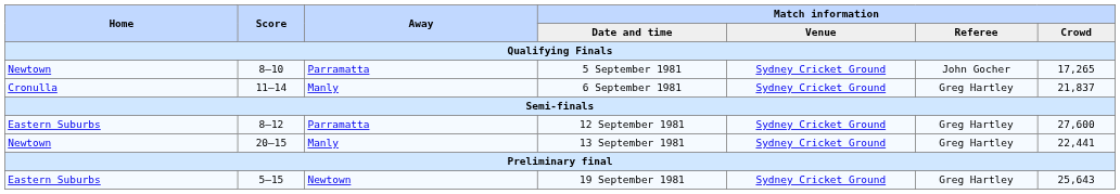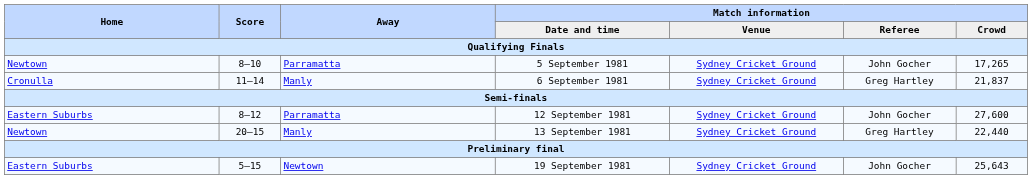 <table border=1 style="border-collapse:collapse; font-size:90%; text-align:center;" cellpadding=3 cellspacing=0 width=100%>
 <tr bgcolor=#C1D8FF>
 <th rowspan=2 width=21%>Home</th>
 <th rowspan=2 width=6%>Score</th>
 <th rowspan=2 width=21%>Away</th>
 <th colspan=6>Match information</th>
 </tr>
 <tr bgcolor=#EFEFEF>
 <th width=17%>Date and time</th>
 <th width=17%>Venue</th>
 <th width=11%>Referee</th>
 <th width=7%>Crowd</th>
 </tr>
 <tr bgcolor="#D0E7FF">
 <td colspan=7><strong>Qualifying Finals</strong></td>
 </tr>
 <tr bgcolor=#F5FAFF>
 <td align=left> <a href='#'>Newtown</a></td>
 <td>8–10</td>
 <td align=left> <a href='#'>Parramatta</a></td>
 <td>5 September 1981</td>
 <td><a href='#'>Sydney Cricket Ground</a></td>
 <td>John Gocher</td>
 <td>17,265</td>
 </tr>
 <tr bgcolor=#F5FAFF>
 <td align=left> <a href='#'>Cronulla</a></td>
 <td>11–14</td>
 <td align=left> <a href='#'>Manly</a></td>
 <td>6 September 1981</td>
 <td><a href='#'>Sydney Cricket Ground</a></td>
 <td>Greg Hartley</td>
 <td>21,837</td>
 </tr>
 <tr bgcolor="#D0E7FF">
 <td colspan=7><strong>Semi-finals</strong></td>
 </tr>
 <tr bgcolor=#F5FAFF>
 <td align=left> <a href='#'>Eastern Suburbs</a></td>
 <td>8–12</td>
 <td align=left> <a href='#'>Parramatta</a></td>
 <td>12 September 1981</td>
 <td><a href='#'>Sydney Cricket Ground</a></td>
-<td>Greg Hartley</td>
+<td>John Gocher</td>
 <td>27,600</td>
 </tr>
 <tr bgcolor=#F5FAFF>
 <td align=left> <a href='#'>Newtown</a></td>
 <td>20–15</td>
 <td align=left> <a href='#'>Manly</a></td>
 <td>13 September 1981</td>
 <td><a href='#'>Sydney Cricket Ground</a></td>
 <td>Greg Hartley</td>
-<td>22,441</td>
+<td>22,440</td>
 </tr>
 <tr bgcolor="#D0E7FF">
 <td colspan=7><strong>Preliminary final</strong></td>
 </tr>
 <tr bgcolor=#F5FAFF>
 <td align=left> <a href='#'>Eastern Suburbs</a></td>
 <td>5–15</td>
 <td align=left> <a href='#'>Newtown</a></td>
 <td>19 September 1981</td>
 <td><a href='#'>Sydney Cricket Ground</a></td>
-<td>Greg Hartley</td>
+<td>John Gocher</td>
 <td>25,643</td>
 </tr>
 </table>
